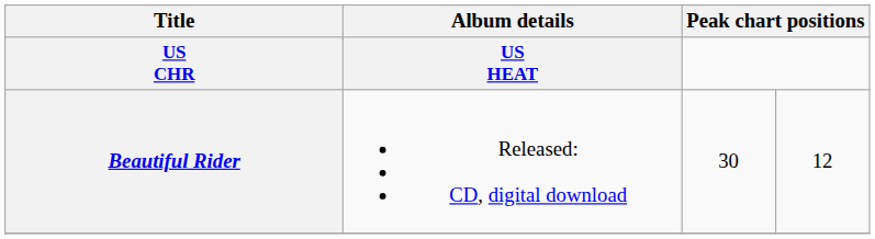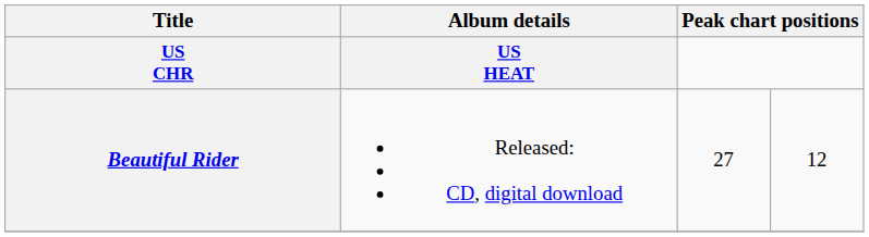 <table class="wikitable plainrowheaders" style="text-align:center;">
 <tr>
 <th scope="col" rowspan="2" style="width:16em;">Title</th>
 <th scope="col" rowspan="2" style="width:16em;">Album details</th>
 <th scope="col" colspan="2">Peak chart positions</th>
 </tr>
 <tr>
 </tr>
 <tr>
 <th style="width:3em; font-size:90%"><a href='#'>US<br>CHR</a></th>
 <th style="width:3em; font-size:90%"><a href='#'>US<br>HEAT</a></th>
 </tr>
 <tr>
 <th scope="row"><em><a href='#'>Beautiful Rider</a></em></th>
 <td><br><ul><li>Released: </li><li></li><li><a href='#'>CD</a>, <a href='#'>digital download</a></li></ul></td>
-<td>30</td>
+<td>27</td>
 <td>12</td>
 </tr>
 <tr>
 </tr>
 </table>
